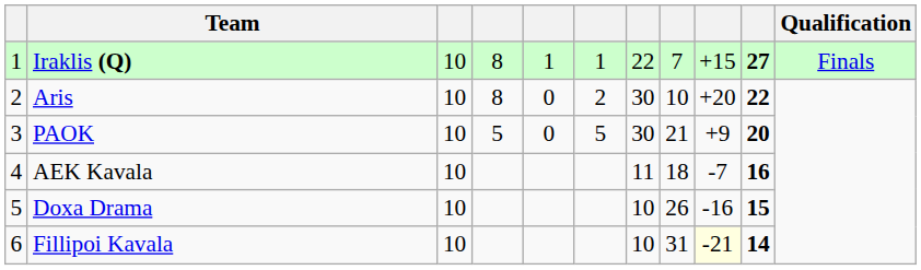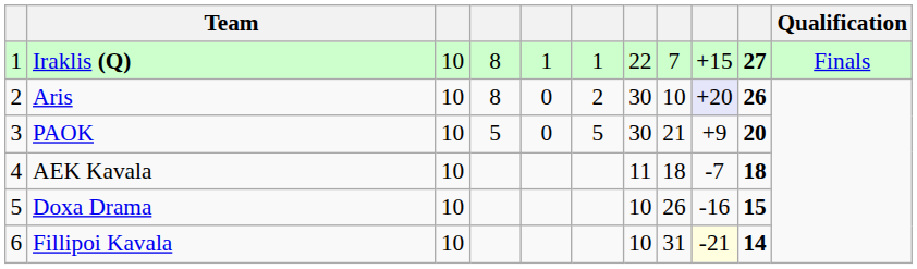 <table class="wikitable" style="text-align: center; font-size:100%">
 <tr>
 <th></th>
 <th width=45%>Team</th>
 <th></th>
 <th width=28></th>
 <th width=28></th>
 <th width=28></th>
 <th></th>
 <th></th>
 <th></th>
 <th></th>
 <th>Qualification</th>
 </tr>
 <tr bgcolor=#ccffcc>
 <td>1</td>
 <td align=left><a href='#'>Iraklis</a> <strong>(Q)</strong></td>
 <td>10</td>
 <td>8</td>
 <td>1</td>
 <td>1</td>
 <td>22</td>
 <td>7</td>
 <td>+15</td>
 <td><strong>27</strong></td>
 <td><a href='#'>Finals</a></td>
 </tr>
 <tr>
 <td>2</td>
 <td align=left><a href='#'>Aris</a></td>
 <td>10</td>
 <td>8</td>
 <td>0</td>
 <td>2</td>
 <td>30</td>
 <td>10</td>
-<td>+20</td>
-<td><strong>22</strong></td>
+<td style="background: lavender;">+20</td>
+<td><strong>26</strong></td>
 <td rowspan=5></td>
 </tr>
 <tr>
 <td>3</td>
 <td align=left><a href='#'>PAOK</a></td>
 <td>10</td>
 <td>5</td>
 <td>0</td>
 <td>5</td>
 <td>30</td>
 <td>21</td>
 <td>+9</td>
 <td><strong>20</strong></td>
 </tr>
 <tr>
 <td>4</td>
 <td align=left>AEK Kavala</td>
 <td>10</td>
 <td></td>
 <td></td>
 <td></td>
 <td>11</td>
 <td>18</td>
 <td>-7</td>
-<td><strong>16</strong></td>
+<td><strong>18</strong></td>
 </tr>
 <tr>
 <td>5</td>
 <td align=left><a href='#'>Doxa Drama</a></td>
 <td>10</td>
 <td></td>
 <td></td>
 <td></td>
 <td>10</td>
 <td>26</td>
 <td>-16</td>
 <td><strong>15</strong></td>
 </tr>
 <tr>
 <td>6</td>
 <td align=left><a href='#'>Fillipoi Kavala</a></td>
 <td>10</td>
 <td></td>
 <td></td>
 <td></td>
 <td>10</td>
 <td>31</td>
 <td style="background: lightyellow;">-21</td>
 <td><strong>14</strong></td>
 </tr>
 </table>
